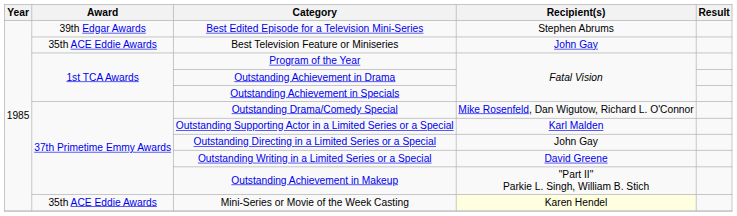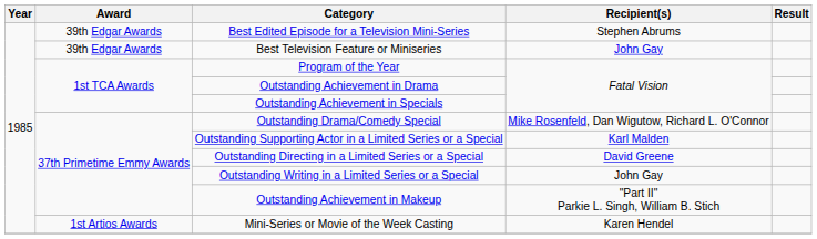 <table class="wikitable sortable plainrowheaders" style="text-align:center;">
 <tr>
 <th>Year</th>
 <th>Award</th>
 <th>Category</th>
 <th>Recipient(s)</th>
 <th>Result</th>
 </tr>
 <tr>
 <td rowspan="11">1985</td>
 <td>39th <a href='#'>Edgar Awards</a></td>
 <td><a href='#'>Best Edited Episode for a Television Mini-Series</a></td>
 <td>Stephen Abrums</td>
 <td></td>
 </tr>
 <tr>
-<td>35th <a href='#'>ACE Eddie Awards</a></td>
+<td>39th <a href='#'>Edgar Awards</a></td>
 <td>Best Television Feature or Miniseries</td>
 <td><a href='#'>John Gay</a></td>
 <td></td>
 </tr>
 <tr>
 <td rowspan="3"><a href='#'>1st TCA Awards</a></td>
 <td><a href='#'>Program of the Year</a></td>
 <td rowspan="3"><em>Fatal Vision</em></td>
 <td></td>
 </tr>
 <tr>
 <td><a href='#'>Outstanding Achievement in Drama</a></td>
 <td></td>
 </tr>
 <tr>
 <td><a href='#'>Outstanding Achievement in Specials</a></td>
 <td></td>
 </tr>
 <tr>
 <td rowspan="5"><a href='#'>37th Primetime Emmy Awards</a></td>
 <td><a href='#'>Outstanding Drama/Comedy Special</a></td>
 <td><a href='#'>Mike Rosenfeld</a>, Dan Wigutow, Richard L. O'Connor</td>
 <td></td>
 </tr>
 <tr>
 <td><a href='#'>Outstanding Supporting Actor in a Limited Series or a Special</a></td>
 <td><a href='#'>Karl Malden</a></td>
 <td></td>
 </tr>
 <tr>
 <td><a href='#'>Outstanding Directing in a Limited Series or a Special</a></td>
-<td>John Gay</td>
+<td><a href='#'>David Greene</a></td>
 <td></td>
 </tr>
 <tr>
 <td><a href='#'>Outstanding Writing in a Limited Series or a Special</a></td>
-<td><a href='#'>David Greene</a></td>
+<td>John Gay</td>
 <td></td>
 </tr>
 <tr>
 <td><a href='#'>Outstanding Achievement in Makeup</a></td>
 <td>"Part II" <br> Parkie L. Singh, William B. Stich</td>
 <td></td>
 </tr>
 <tr>
-<td>35th <a href='#'>ACE Eddie Awards</a></td>
+<td><a href='#'>1st Artios Awards</a></td>
 <td>Mini-Series or Movie of the Week Casting</td>
-<td style="background: lightyellow;">Karen Hendel</td>
+<td>Karen Hendel</td>
 <td></td>
 </tr>
 <tr>
 </tr>
 </table>
